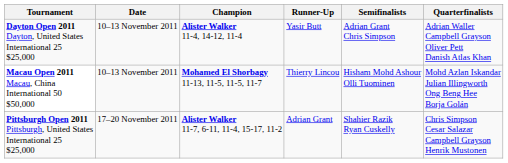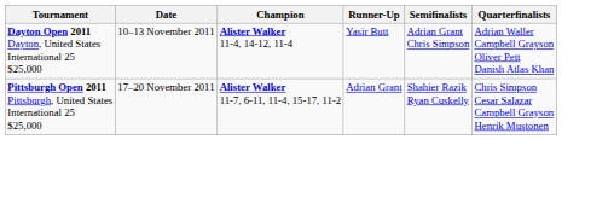 <table class="wikitable" style="font-size:88%">
 <tr>
 <th>Tournament</th>
 <th>Date</th>
 <th>Champion</th>
 <th>Runner-Up</th>
 <th>Semifinalists</th>
 <th>Quarterfinalists</th>
 </tr>
 <tr valign=top>
 <td><strong><a href='#'>Dayton Open</a> 2011</strong><br> <a href='#'>Dayton</a>, United States<br>International 25<br>$25,000</td>
 <td>10–13 November 2011</td>
 <td> <strong><a href='#'>Alister Walker</a></strong><br>11-4, 14-12, 11-4</td>
 <td> <a href='#'>Yasir Butt</a></td>
 <td> <a href='#'>Adrian Grant</a><br> <a href='#'>Chris Simpson</a></td>
 <td> <a href='#'>Adrian Waller</a><br> <a href='#'>Campbell Grayson</a><br> <a href='#'>Oliver Pett</a><br> <a href='#'>Danish Atlas Khan</a></td>
 </tr>
 <tr valign=top>
-<td style="background:#fff;"><strong><a href='#'>Macau Open</a> 2011</strong><br> <a href='#'>Macau</a>, China<br>International 50<br>$50,000</td>
-<td>10–13 November 2011</td>
-<td> <strong><a href='#'>Mohamed El Shorbagy</a></strong><br>11-13, 11-5, 11-5, 11-7</td>
-<td> <a href='#'>Thierry Lincou</a></td>
-<td> <a href='#'>Hisham Mohd Ashour</a><br> <a href='#'>Olli Tuominen</a></td>
-<td> <a href='#'>Mohd Azlan Iskandar</a><br> <a href='#'>Julian Illingworth</a><br> <a href='#'>Ong Beng Hee</a><br> <a href='#'>Borja Golán</a></td>
-</tr>
-<tr valign=top>
 <td><strong><a href='#'>Pittsburgh Open</a> 2011</strong><br> <a href='#'>Pittsburgh</a>, United States<br>International 25<br>$25,000</td>
 <td>17–20 November 2011</td>
 <td> <strong><a href='#'>Alister Walker</a></strong><br>11-7, 6-11, 11-4, 15-17, 11-2</td>
 <td> <a href='#'>Adrian Grant</a></td>
 <td> <a href='#'>Shahier Razik</a><br> <a href='#'>Ryan Cuskelly</a></td>
 <td> <a href='#'>Chris Simpson</a><br> <a href='#'>Cesar Salazar</a><br> <a href='#'>Campbell Grayson</a><br> <a href='#'>Henrik Mustonen</a></td>
 </tr>
 </table>
